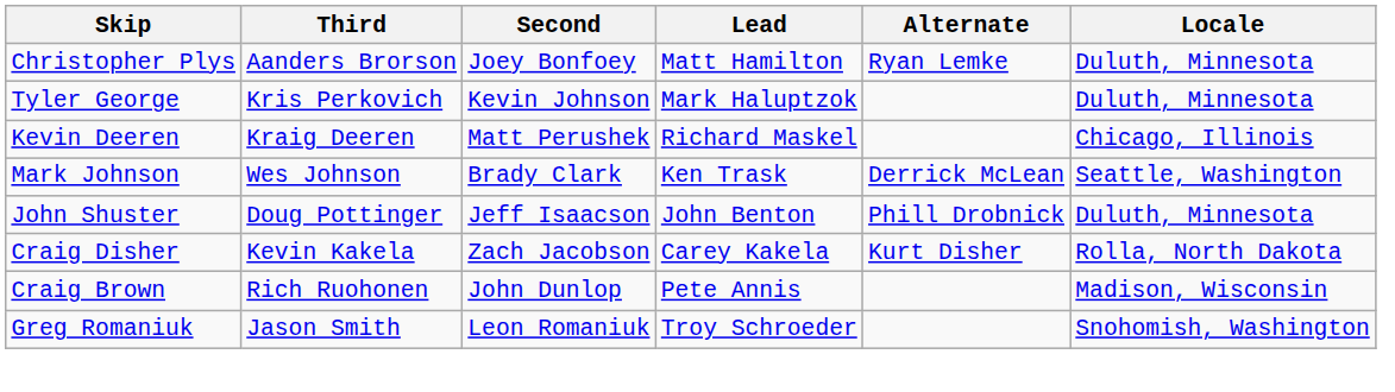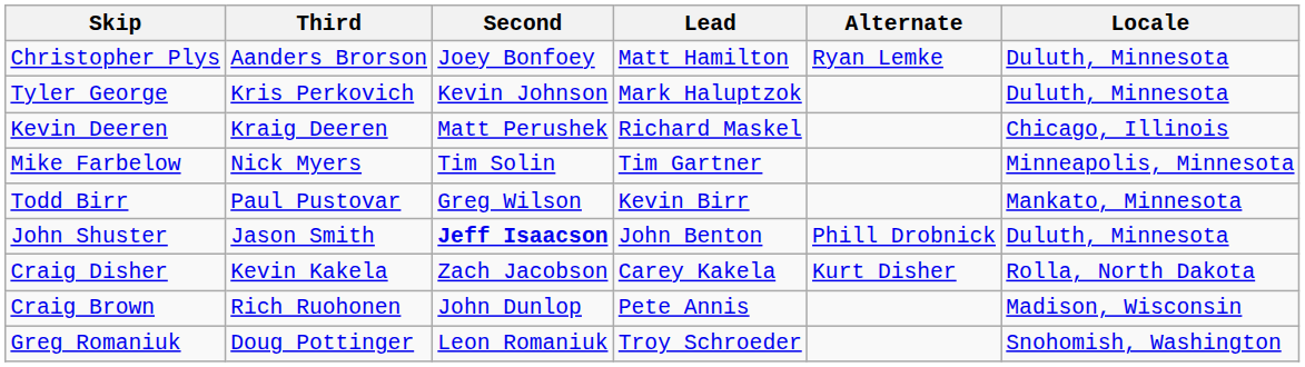 <table class="wikitable">
 <tr>
 <th>Skip</th>
 <th>Third</th>
 <th>Second</th>
 <th>Lead</th>
 <th>Alternate</th>
 <th>Locale</th>
 </tr>
 <tr>
 <td><a href='#'>Christopher Plys</a></td>
 <td><a href='#'>Aanders Brorson</a></td>
 <td><a href='#'>Joey Bonfoey</a></td>
 <td><a href='#'>Matt Hamilton</a></td>
 <td><a href='#'>Ryan Lemke</a></td>
 <td> <a href='#'>Duluth, Minnesota</a></td>
 </tr>
 <tr>
 <td><a href='#'>Tyler George</a></td>
 <td><a href='#'>Kris Perkovich</a></td>
 <td><a href='#'>Kevin Johnson</a></td>
 <td><a href='#'>Mark Haluptzok</a></td>
 <td></td>
 <td> <a href='#'>Duluth, Minnesota</a></td>
 </tr>
 <tr>
 <td><a href='#'>Kevin Deeren</a></td>
 <td><a href='#'>Kraig Deeren</a></td>
 <td><a href='#'>Matt Perushek</a></td>
 <td><a href='#'>Richard Maskel</a></td>
 <td></td>
 <td> <a href='#'>Chicago, Illinois</a></td>
 </tr>
 <tr>
-<td><a href='#'>Mark Johnson</a></td>
-<td><a href='#'>Wes Johnson</a></td>
-<td><a href='#'>Brady Clark</a></td>
-<td><a href='#'>Ken Trask</a></td>
-<td><a href='#'>Derrick McLean</a></td>
-<td> <a href='#'>Seattle, Washington</a></td>
+<td><a href='#'>Mike Farbelow</a></td>
+<td><a href='#'>Nick Myers</a></td>
+<td><a href='#'>Tim Solin</a></td>
+<td><a href='#'>Tim Gartner</a></td>
+<td></td>
+<td> <a href='#'>Minneapolis, Minnesota</a></td>
+</tr>
+<tr>
+<td><a href='#'>Todd Birr</a></td>
+<td><a href='#'>Paul Pustovar</a></td>
+<td><a href='#'>Greg Wilson</a></td>
+<td><a href='#'>Kevin Birr</a></td>
+<td></td>
+<td> <a href='#'>Mankato, Minnesota</a></td>
 </tr>
 <tr>
 <td><a href='#'>John Shuster</a></td>
-<td><a href='#'>Doug Pottinger</a></td>
-<td><a href='#'>Jeff Isaacson</a></td>
+<td><a href='#'>Jason Smith</a></td>
+<td><strong><a href='#'>Jeff Isaacson</a></strong></td>
 <td><a href='#'>John Benton</a></td>
 <td><a href='#'>Phill Drobnick</a></td>
 <td> <a href='#'>Duluth, Minnesota</a></td>
 </tr>
 <tr>
 <td><a href='#'>Craig Disher</a></td>
 <td><a href='#'>Kevin Kakela</a></td>
 <td><a href='#'>Zach Jacobson</a></td>
 <td><a href='#'>Carey Kakela</a></td>
 <td><a href='#'>Kurt Disher</a></td>
 <td> <a href='#'>Rolla, North Dakota</a></td>
 </tr>
 <tr>
 <td><a href='#'>Craig Brown</a></td>
 <td><a href='#'>Rich Ruohonen</a></td>
 <td><a href='#'>John Dunlop</a></td>
 <td><a href='#'>Pete Annis</a></td>
 <td></td>
 <td> <a href='#'>Madison, Wisconsin</a></td>
 </tr>
 <tr>
 <td><a href='#'>Greg Romaniuk</a></td>
-<td><a href='#'>Jason Smith</a></td>
+<td><a href='#'>Doug Pottinger</a></td>
 <td><a href='#'>Leon Romaniuk</a></td>
 <td><a href='#'>Troy Schroeder</a></td>
 <td></td>
 <td> <a href='#'>Snohomish, Washington</a></td>
 </tr>
 </table>
